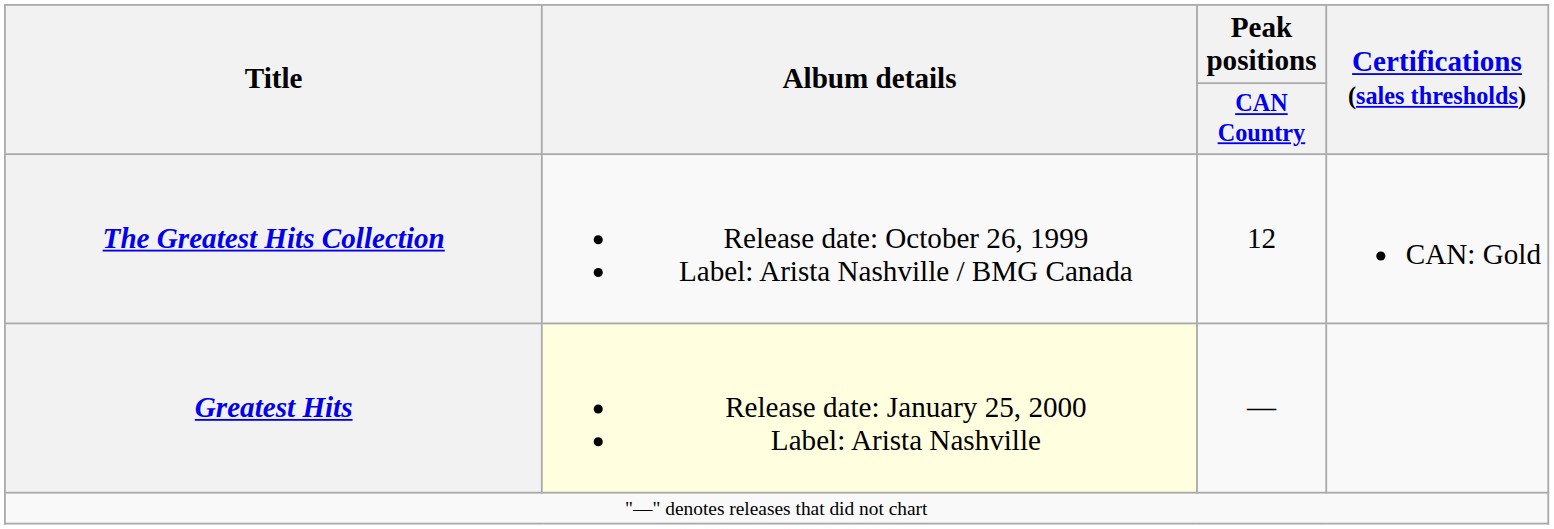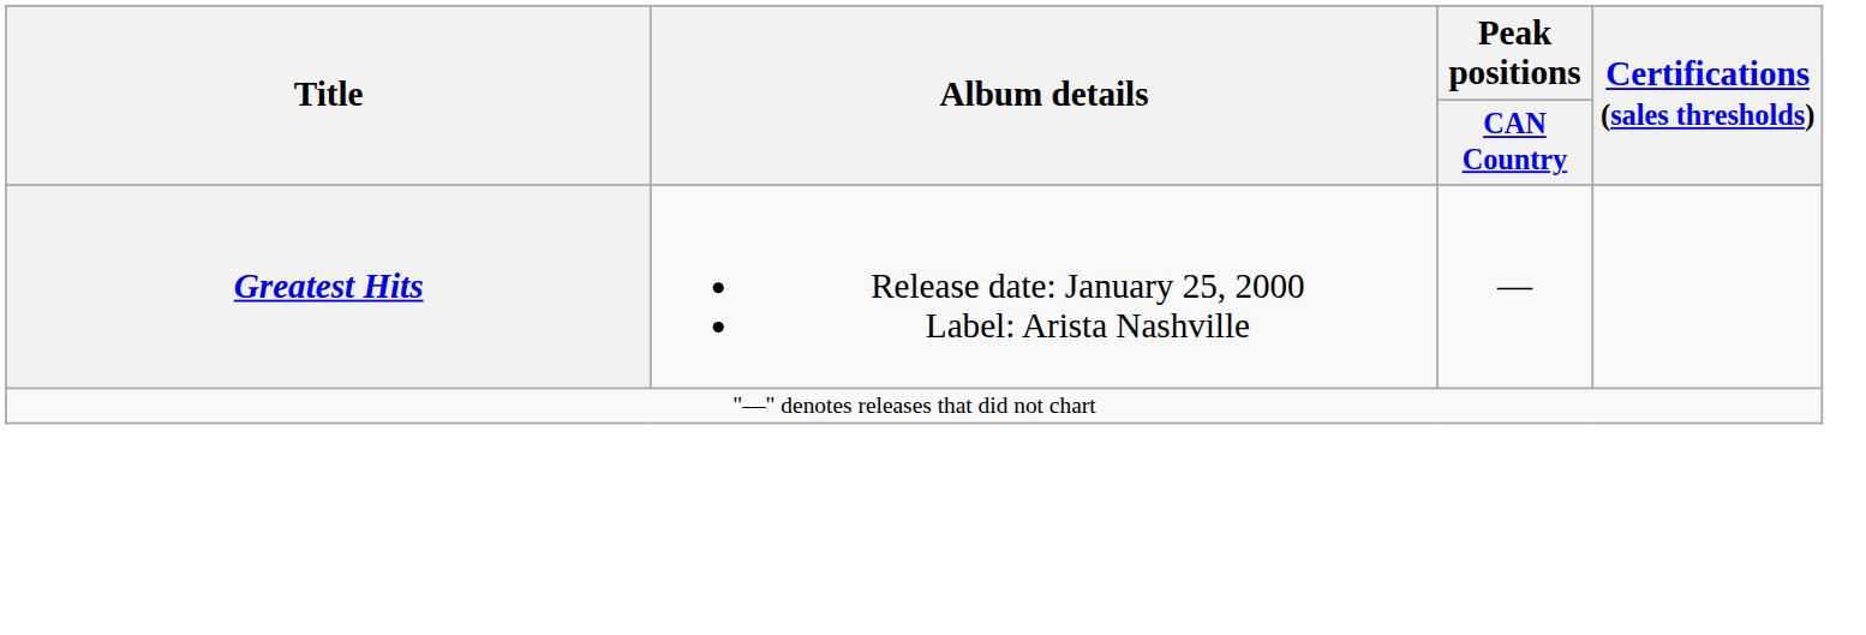 <table class="wikitable plainrowheaders" style="text-align:center;">
 <tr>
 <th rowspan="2" style="width:18em;">Title</th>
 <th rowspan="2" style="width:22em;">Album details</th>
 <th>Peak positions</th>
 <th rowspan="2"><a href='#'>Certifications</a><br><small>(<a href='#'>sales thresholds</a>)</small></th>
 </tr>
 <tr style="font-size:smaller;">
 <th width="65"><a href='#'>CAN Country</a><br></th>
 </tr>
 <tr>
-<th scope="row"><em><a href='#'>The Greatest Hits Collection</a></em></th>
-<td><br><ul><li>Release date: October 26, 1999</li><li>Label: Arista Nashville / BMG Canada</li></ul></td>
-<td>12</td>
-<td align="left"><br><ul><li>CAN: Gold</li></ul></td>
-</tr>
-<tr>
 <th scope="row"><em><a href='#'>Greatest Hits</a></em></th>
-<td style="background: lightyellow;"><br><ul><li>Release date: January 25, 2000</li><li>Label: Arista Nashville</li></ul></td>
+<td><br><ul><li>Release date: January 25, 2000</li><li>Label: Arista Nashville</li></ul></td>
 <td>—</td>
 <td></td>
 </tr>
 <tr>
 <td colspan="4" style="font-size:8pt">"—" denotes releases that did not chart</td>
 </tr>
 </table>
